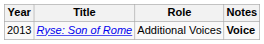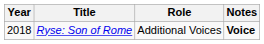 <table class="wikitable">
 <tr>
 <th>Year</th>
 <th>Title</th>
 <th>Role</th>
 <th>Notes</th>
 </tr>
 <tr>
-<td>2013</td>
+<td>2018</td>
 <td><em><a href='#'>Ryse: Son of Rome</a></em></td>
 <td>Additional Voices</td>
 <td><strong>Voice</strong></td>
 </tr>
 </table>
